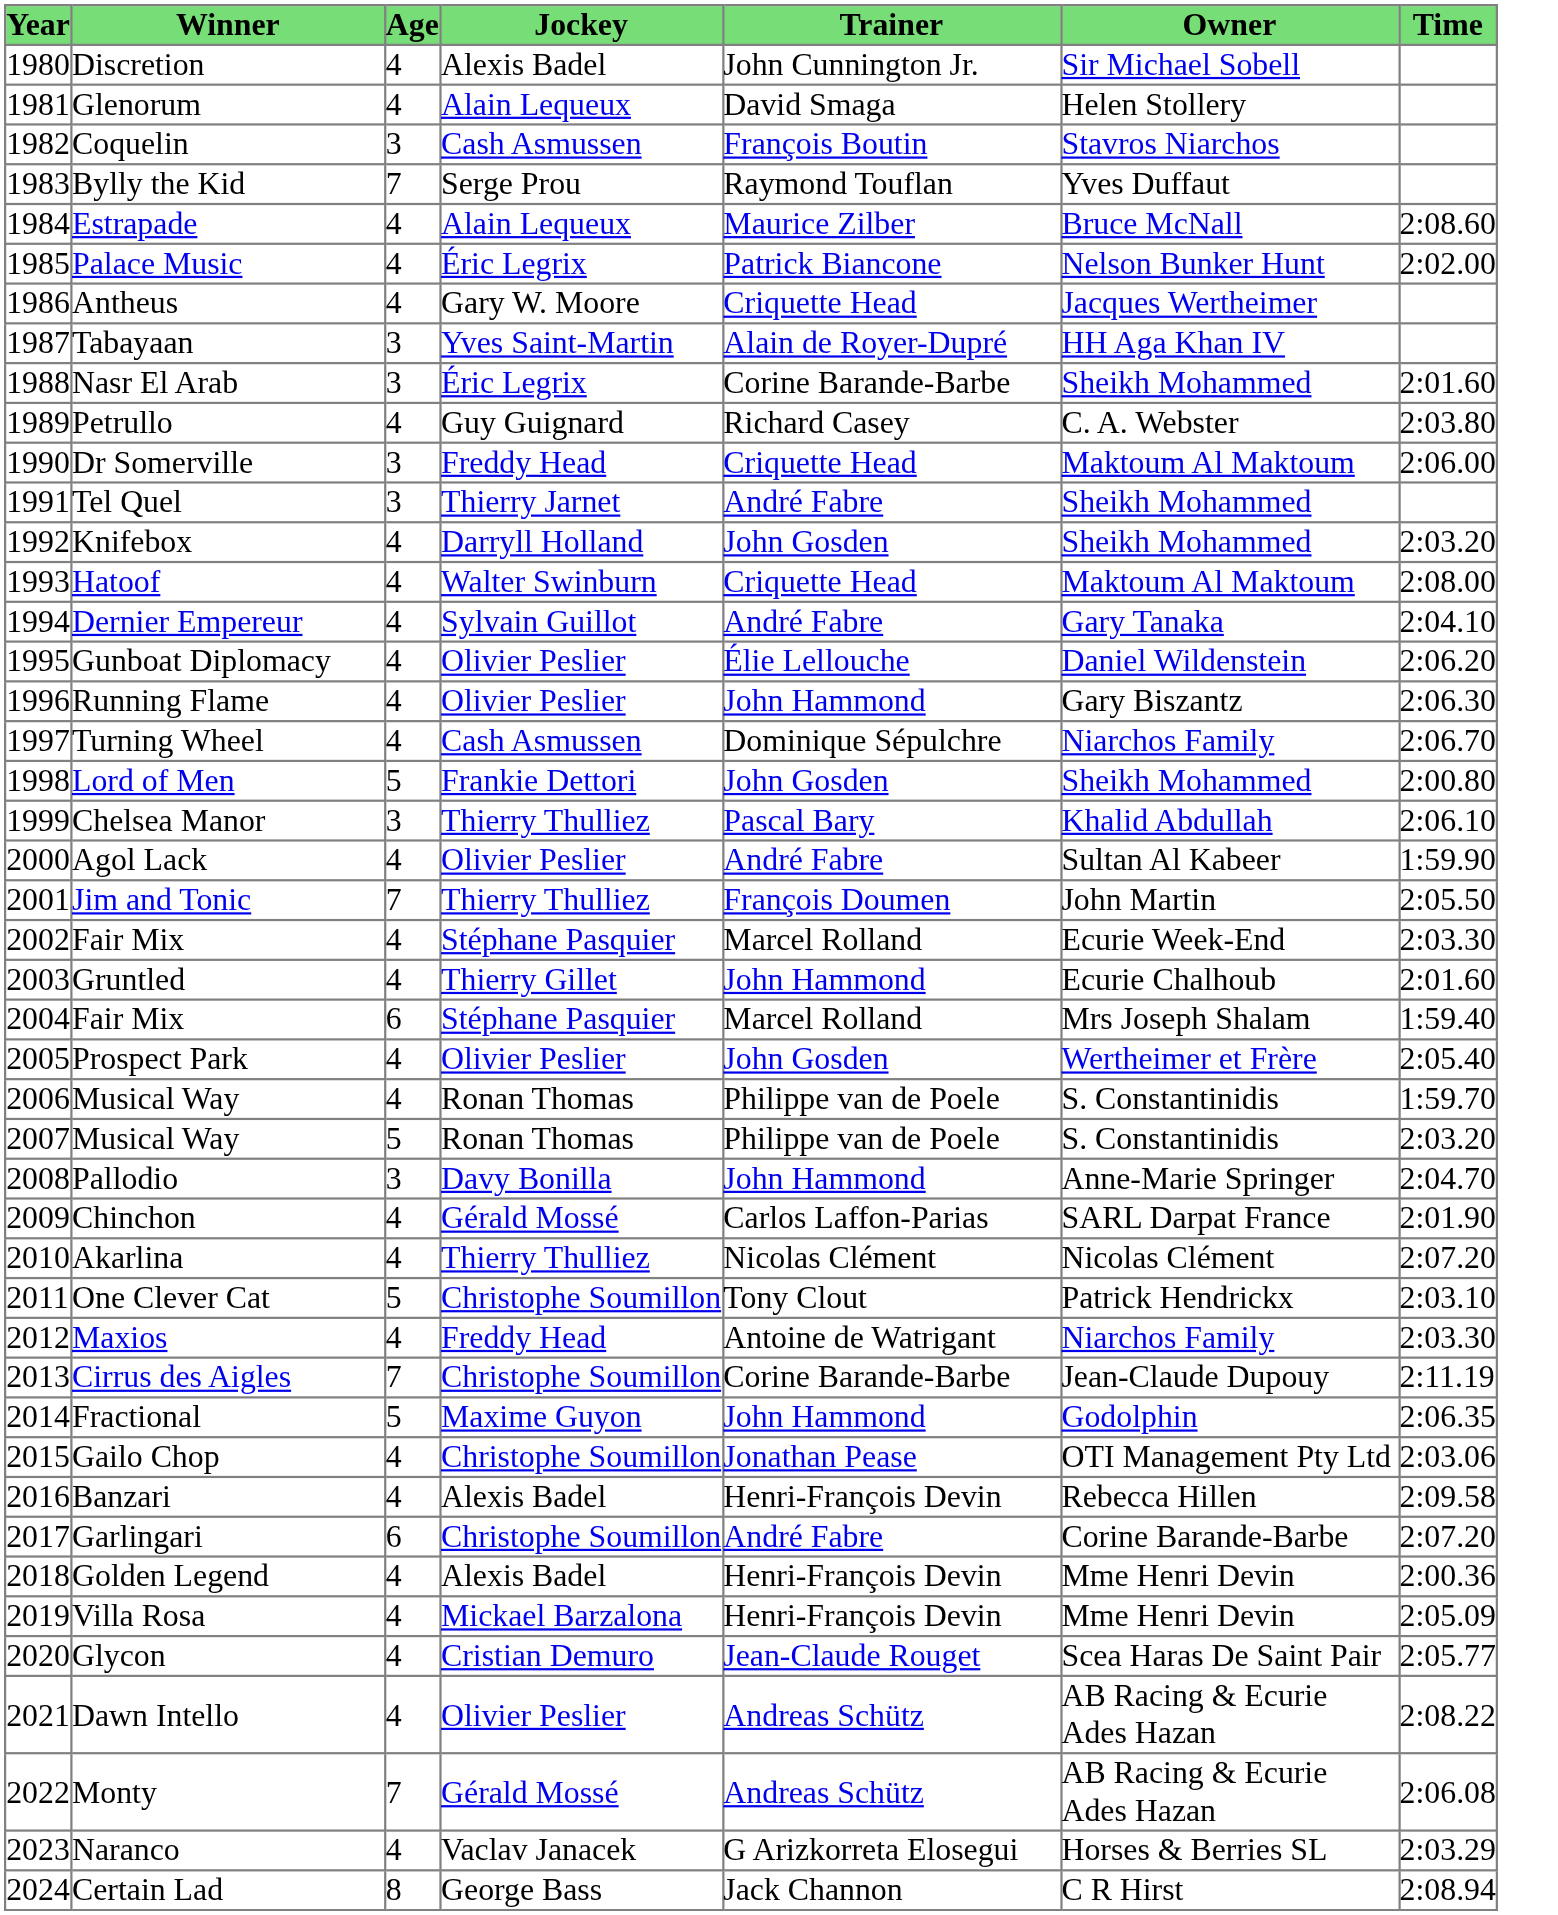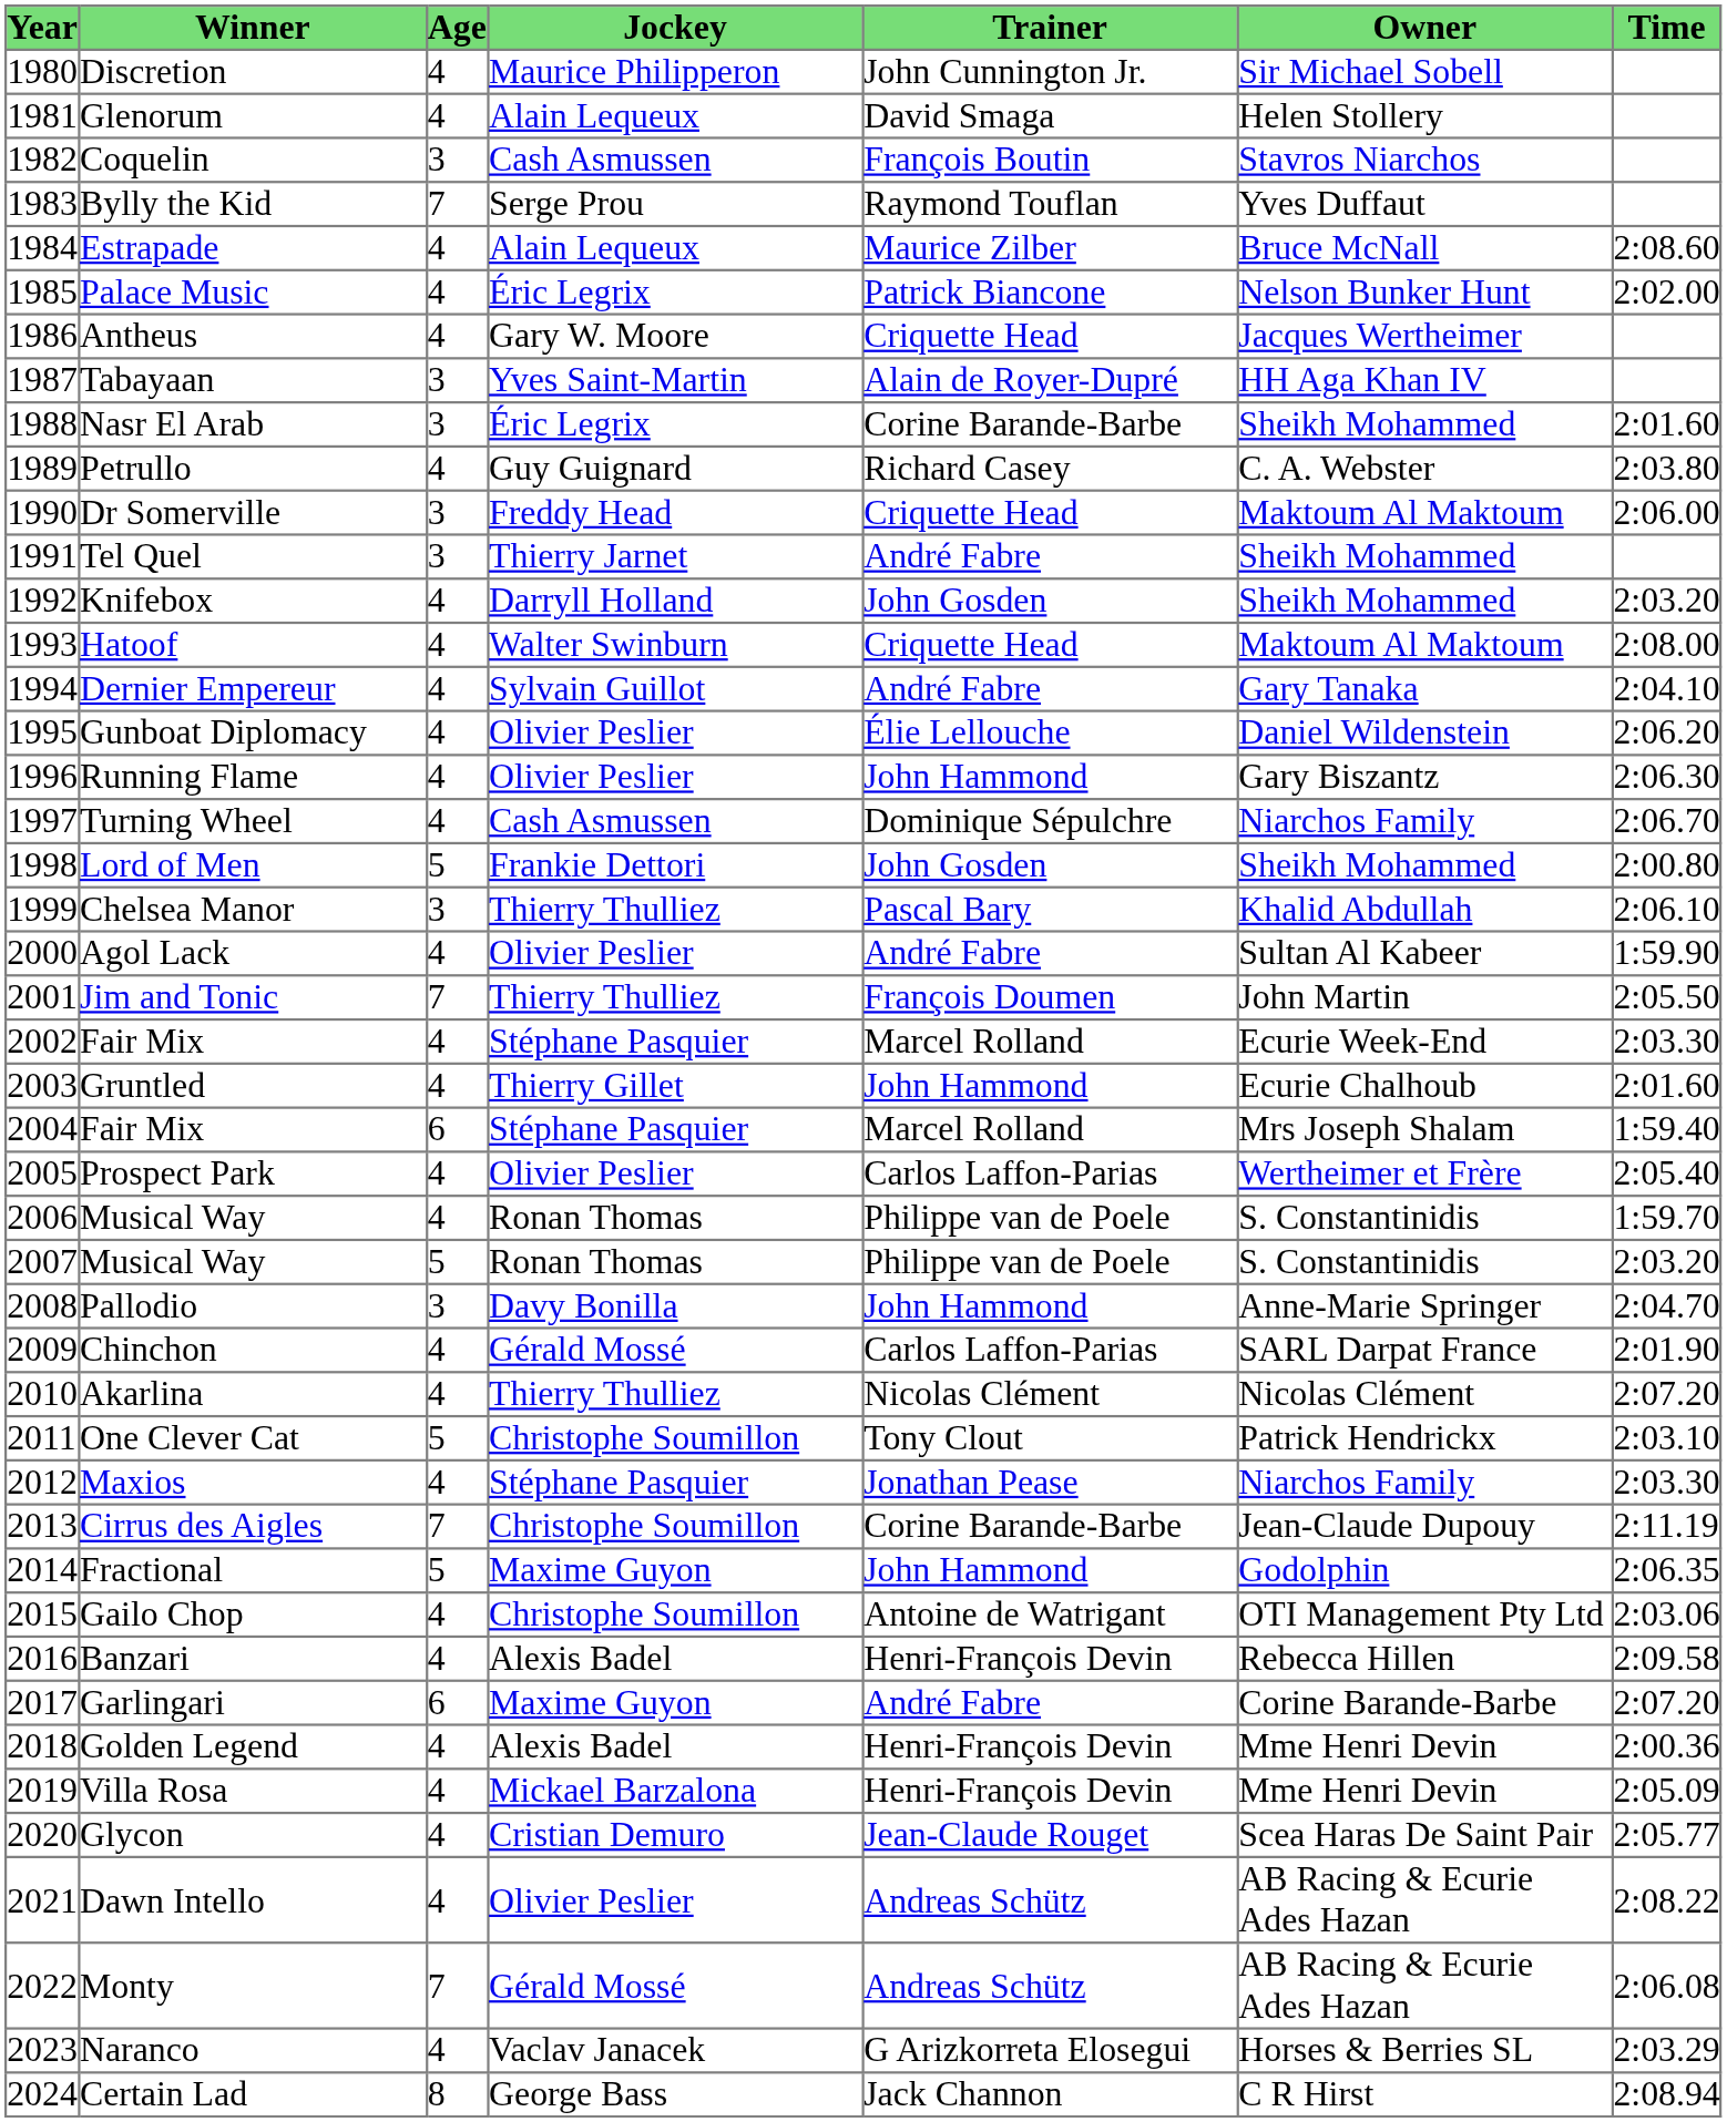 <table class = "sortable" | border="1" cellpadding="0" style="border-collapse: collapse; font-size:90%">
 <tr bgcolor="#77dd77" align="center">
 <th>Year</th>
 <th>Winner</th>
 <th>Age</th>
 <th>Jockey</th>
 <th>Trainer</th>
 <th>Owner</th>
 <th>Time</th>
 </tr>
 <tr>
 <td>1980</td>
 <td width=141px>Discretion</td>
 <td>4</td>
-<td>Alexis Badel</td>
+<td width=152px><a href='#'>Maurice Philipperon</a></td>
 <td width=152px>John Cunnington Jr.</td>
 <td width=152px><a href='#'>Sir Michael Sobell</a></td>
 <td></td>
 </tr>
 <tr>
 <td>1981</td>
 <td>Glenorum</td>
 <td>4</td>
 <td><a href='#'>Alain Lequeux</a></td>
 <td>David Smaga</td>
 <td>Helen Stollery</td>
 <td></td>
 </tr>
 <tr>
 <td>1982</td>
 <td>Coquelin</td>
 <td>3</td>
 <td><a href='#'>Cash Asmussen</a></td>
 <td><a href='#'>François Boutin</a></td>
 <td><a href='#'>Stavros Niarchos</a></td>
 <td></td>
 </tr>
 <tr>
 <td>1983</td>
 <td>Bylly the Kid</td>
 <td>7</td>
 <td>Serge Prou</td>
 <td>Raymond Touflan</td>
 <td>Yves Duffaut</td>
 <td></td>
 </tr>
 <tr>
 <td>1984</td>
 <td><a href='#'>Estrapade</a></td>
 <td>4</td>
 <td><a href='#'>Alain Lequeux</a></td>
 <td><a href='#'>Maurice Zilber</a></td>
 <td><a href='#'>Bruce McNall</a></td>
 <td>2:08.60</td>
 </tr>
 <tr>
 <td>1985</td>
 <td><a href='#'>Palace Music</a></td>
 <td>4</td>
 <td><a href='#'>Éric Legrix</a></td>
 <td><a href='#'>Patrick Biancone</a></td>
 <td><a href='#'>Nelson Bunker Hunt</a></td>
 <td>2:02.00</td>
 </tr>
 <tr>
 <td>1986</td>
 <td>Antheus</td>
 <td>4</td>
 <td>Gary W. Moore</td>
 <td><a href='#'>Criquette Head</a></td>
 <td><a href='#'>Jacques Wertheimer</a></td>
 <td></td>
 </tr>
 <tr>
 <td>1987</td>
 <td>Tabayaan</td>
 <td>3</td>
 <td><a href='#'>Yves Saint-Martin</a></td>
 <td><a href='#'>Alain de Royer-Dupré</a></td>
 <td><a href='#'>HH Aga Khan IV</a></td>
 <td></td>
 </tr>
 <tr>
 <td>1988</td>
 <td>Nasr El Arab</td>
 <td>3</td>
 <td><a href='#'>Éric Legrix</a></td>
 <td>Corine Barande-Barbe</td>
 <td><a href='#'>Sheikh Mohammed</a></td>
 <td>2:01.60</td>
 </tr>
 <tr>
 <td>1989</td>
 <td>Petrullo</td>
 <td>4</td>
 <td>Guy Guignard</td>
 <td>Richard Casey</td>
 <td>C. A. Webster</td>
 <td>2:03.80</td>
 </tr>
 <tr>
 <td>1990</td>
 <td>Dr Somerville</td>
 <td>3</td>
 <td><a href='#'>Freddy Head</a></td>
 <td><a href='#'>Criquette Head</a></td>
 <td><a href='#'>Maktoum Al Maktoum</a></td>
 <td>2:06.00</td>
 </tr>
 <tr>
 <td>1991</td>
 <td>Tel Quel</td>
 <td>3</td>
 <td><a href='#'>Thierry Jarnet</a></td>
 <td><a href='#'>André Fabre</a></td>
 <td><a href='#'>Sheikh Mohammed</a></td>
 <td></td>
 </tr>
 <tr>
 <td>1992</td>
 <td>Knifebox</td>
 <td>4</td>
 <td><a href='#'>Darryll Holland</a></td>
 <td><a href='#'>John Gosden</a></td>
 <td><a href='#'>Sheikh Mohammed</a></td>
 <td>2:03.20</td>
 </tr>
 <tr>
 <td>1993</td>
 <td><a href='#'>Hatoof</a></td>
 <td>4</td>
 <td><a href='#'>Walter Swinburn</a></td>
 <td><a href='#'>Criquette Head</a></td>
 <td><a href='#'>Maktoum Al Maktoum</a></td>
 <td>2:08.00</td>
 </tr>
 <tr>
 <td>1994</td>
 <td><a href='#'>Dernier Empereur</a></td>
 <td>4</td>
 <td><a href='#'>Sylvain Guillot</a></td>
 <td><a href='#'>André Fabre</a></td>
 <td><a href='#'>Gary Tanaka</a></td>
 <td>2:04.10</td>
 </tr>
 <tr>
 <td>1995</td>
 <td>Gunboat Diplomacy</td>
 <td>4</td>
 <td><a href='#'>Olivier Peslier</a></td>
 <td><a href='#'>Élie Lellouche</a></td>
 <td><a href='#'>Daniel Wildenstein</a></td>
 <td>2:06.20</td>
 </tr>
 <tr>
 <td>1996</td>
 <td>Running Flame</td>
 <td>4</td>
 <td><a href='#'>Olivier Peslier</a></td>
 <td><a href='#'>John Hammond</a></td>
 <td>Gary Biszantz</td>
 <td>2:06.30</td>
 </tr>
 <tr>
 <td>1997</td>
 <td>Turning Wheel</td>
 <td>4</td>
 <td><a href='#'>Cash Asmussen</a></td>
 <td>Dominique Sépulchre</td>
 <td><a href='#'>Niarchos Family</a></td>
 <td>2:06.70</td>
 </tr>
 <tr>
 <td>1998</td>
 <td><a href='#'>Lord of Men</a></td>
 <td>5</td>
 <td><a href='#'>Frankie Dettori</a></td>
 <td><a href='#'>John Gosden</a></td>
 <td><a href='#'>Sheikh Mohammed</a></td>
 <td>2:00.80</td>
 </tr>
 <tr>
 <td>1999</td>
 <td>Chelsea Manor</td>
 <td>3</td>
 <td><a href='#'>Thierry Thulliez</a></td>
 <td><a href='#'>Pascal Bary</a></td>
 <td><a href='#'>Khalid Abdullah</a></td>
 <td>2:06.10</td>
 </tr>
 <tr>
 <td>2000</td>
 <td>Agol Lack</td>
 <td>4</td>
 <td><a href='#'>Olivier Peslier</a></td>
 <td><a href='#'>André Fabre</a></td>
 <td>Sultan Al Kabeer</td>
 <td>1:59.90</td>
 </tr>
 <tr>
 <td>2001</td>
 <td><a href='#'>Jim and Tonic</a></td>
 <td>7</td>
 <td><a href='#'>Thierry Thulliez</a></td>
 <td><a href='#'>François Doumen</a></td>
 <td>John Martin</td>
 <td>2:05.50</td>
 </tr>
 <tr>
 <td>2002</td>
 <td>Fair Mix</td>
 <td>4</td>
 <td><a href='#'>Stéphane Pasquier</a></td>
 <td>Marcel Rolland</td>
 <td>Ecurie Week-End</td>
 <td>2:03.30</td>
 </tr>
 <tr>
 <td>2003</td>
 <td>Gruntled</td>
 <td>4</td>
 <td><a href='#'>Thierry Gillet</a></td>
 <td><a href='#'>John Hammond</a></td>
 <td>Ecurie Chalhoub</td>
 <td>2:01.60</td>
 </tr>
 <tr>
 <td>2004</td>
 <td>Fair Mix</td>
 <td>6</td>
 <td><a href='#'>Stéphane Pasquier</a></td>
 <td>Marcel Rolland</td>
 <td>Mrs Joseph Shalam</td>
 <td>1:59.40</td>
 </tr>
 <tr>
 <td>2005</td>
 <td>Prospect Park</td>
 <td>4</td>
 <td><a href='#'>Olivier Peslier</a></td>
-<td><a href='#'>John Gosden</a></td>
+<td>Carlos Laffon-Parias</td>
 <td><a href='#'>Wertheimer et Frère</a></td>
 <td>2:05.40</td>
 </tr>
 <tr>
 <td>2006</td>
 <td>Musical Way</td>
 <td>4</td>
 <td>Ronan Thomas</td>
 <td>Philippe van de Poele</td>
 <td>S. Constantinidis </td>
 <td>1:59.70</td>
 </tr>
 <tr>
 <td>2007</td>
 <td>Musical Way</td>
 <td>5</td>
 <td>Ronan Thomas</td>
 <td>Philippe van de Poele</td>
 <td>S. Constantinidis </td>
 <td>2:03.20</td>
 </tr>
 <tr>
 <td>2008</td>
 <td>Pallodio</td>
 <td>3</td>
 <td><a href='#'>Davy Bonilla</a></td>
 <td><a href='#'>John Hammond</a></td>
 <td>Anne-Marie Springer</td>
 <td>2:04.70</td>
 </tr>
 <tr>
 <td>2009</td>
 <td>Chinchon</td>
 <td>4</td>
 <td><a href='#'>Gérald Mossé</a></td>
 <td>Carlos Laffon-Parias</td>
 <td>SARL Darpat France</td>
 <td>2:01.90</td>
 </tr>
 <tr>
 <td>2010</td>
 <td>Akarlina</td>
 <td>4</td>
 <td><a href='#'>Thierry Thulliez</a></td>
 <td>Nicolas Clément</td>
 <td>Nicolas Clément</td>
 <td>2:07.20</td>
 </tr>
 <tr>
 <td>2011</td>
 <td>One Clever Cat</td>
 <td>5</td>
 <td><a href='#'>Christophe Soumillon</a></td>
 <td>Tony Clout</td>
 <td>Patrick Hendrickx</td>
 <td>2:03.10</td>
 </tr>
 <tr>
 <td>2012</td>
 <td><a href='#'>Maxios</a></td>
 <td>4</td>
-<td><a href='#'>Freddy Head</a></td>
-<td>Antoine de Watrigant</td>
+<td><a href='#'>Stéphane Pasquier</a></td>
+<td><a href='#'>Jonathan Pease</a></td>
 <td><a href='#'>Niarchos Family</a></td>
 <td>2:03.30</td>
 </tr>
 <tr>
 <td>2013</td>
 <td><a href='#'>Cirrus des Aigles</a></td>
 <td>7</td>
 <td><a href='#'>Christophe Soumillon</a></td>
 <td>Corine Barande-Barbe</td>
 <td>Jean-Claude Dupouy</td>
 <td>2:11.19</td>
 </tr>
 <tr>
 <td>2014</td>
 <td>Fractional</td>
 <td>5</td>
 <td><a href='#'>Maxime Guyon</a></td>
 <td><a href='#'>John Hammond</a></td>
 <td><a href='#'>Godolphin</a></td>
 <td>2:06.35</td>
 </tr>
 <tr>
 <td>2015</td>
 <td>Gailo Chop</td>
 <td>4</td>
 <td><a href='#'>Christophe Soumillon</a></td>
-<td><a href='#'>Jonathan Pease</a></td>
+<td>Antoine de Watrigant</td>
 <td>OTI Management Pty Ltd</td>
 <td>2:03.06</td>
 </tr>
 <tr>
 <td>2016</td>
 <td>Banzari</td>
 <td>4</td>
 <td>Alexis Badel</td>
 <td>Henri-François Devin</td>
 <td>Rebecca Hillen</td>
 <td>2:09.58</td>
 </tr>
 <tr>
 <td>2017</td>
 <td>Garlingari</td>
 <td>6</td>
-<td><a href='#'>Christophe Soumillon</a></td>
+<td><a href='#'>Maxime Guyon</a></td>
 <td><a href='#'>André Fabre</a></td>
 <td>Corine Barande-Barbe</td>
 <td>2:07.20</td>
 </tr>
 <tr>
 <td>2018</td>
 <td>Golden Legend</td>
 <td>4</td>
 <td>Alexis Badel</td>
 <td>Henri-François Devin</td>
 <td>Mme Henri Devin</td>
 <td>2:00.36</td>
 </tr>
 <tr>
 <td>2019</td>
 <td>Villa Rosa</td>
 <td>4</td>
 <td><a href='#'>Mickael Barzalona</a></td>
 <td>Henri-François Devin</td>
 <td>Mme Henri Devin</td>
 <td>2:05.09</td>
 </tr>
 <tr>
 <td>2020</td>
 <td>Glycon</td>
 <td>4</td>
 <td><a href='#'>Cristian Demuro</a></td>
 <td><a href='#'>Jean-Claude Rouget</a></td>
 <td>Scea Haras De Saint Pair</td>
 <td>2:05.77</td>
 </tr>
 <tr>
 <td>2021</td>
 <td>Dawn Intello</td>
 <td>4</td>
 <td><a href='#'>Olivier Peslier</a></td>
 <td><a href='#'>Andreas Schütz</a></td>
 <td>AB Racing & Ecurie Ades Hazan</td>
 <td>2:08.22</td>
 </tr>
 <tr>
 <td>2022</td>
 <td>Monty</td>
 <td>7</td>
 <td><a href='#'>Gérald Mossé</a></td>
 <td><a href='#'>Andreas Schütz</a></td>
 <td>AB Racing & Ecurie Ades Hazan</td>
 <td>2:06.08</td>
 </tr>
 <tr>
 <td>2023</td>
 <td>Naranco</td>
 <td>4</td>
 <td>Vaclav Janacek</td>
 <td>G Arizkorreta Elosegui</td>
 <td>Horses & Berries SL</td>
 <td>2:03.29</td>
 </tr>
 <tr>
 <td>2024</td>
 <td>Certain Lad</td>
 <td>8</td>
 <td>George Bass</td>
 <td>Jack Channon</td>
 <td>C R Hirst</td>
 <td>2:08.94</td>
 </tr>
 </table>
